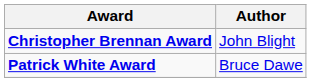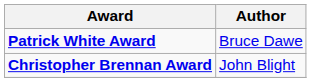 <table class="wikitable">
 <tr>
 <th>Award</th>
 <th>Author</th>
 </tr>
 <tr>
+<td><strong><a href='#'>Patrick White Award</a></strong></td>
+<td><a href='#'>Bruce Dawe</a></td>
+</tr>
+<tr>
 <td><strong><a href='#'>Christopher Brennan Award</a></strong></td>
 <td><a href='#'>John Blight</a></td>
 </tr>
 <tr>
-<td><strong><a href='#'>Patrick White Award</a></strong></td>
-<td><a href='#'>Bruce Dawe</a></td>
-</tr>
-<tr>
 </tr>
 </table>
